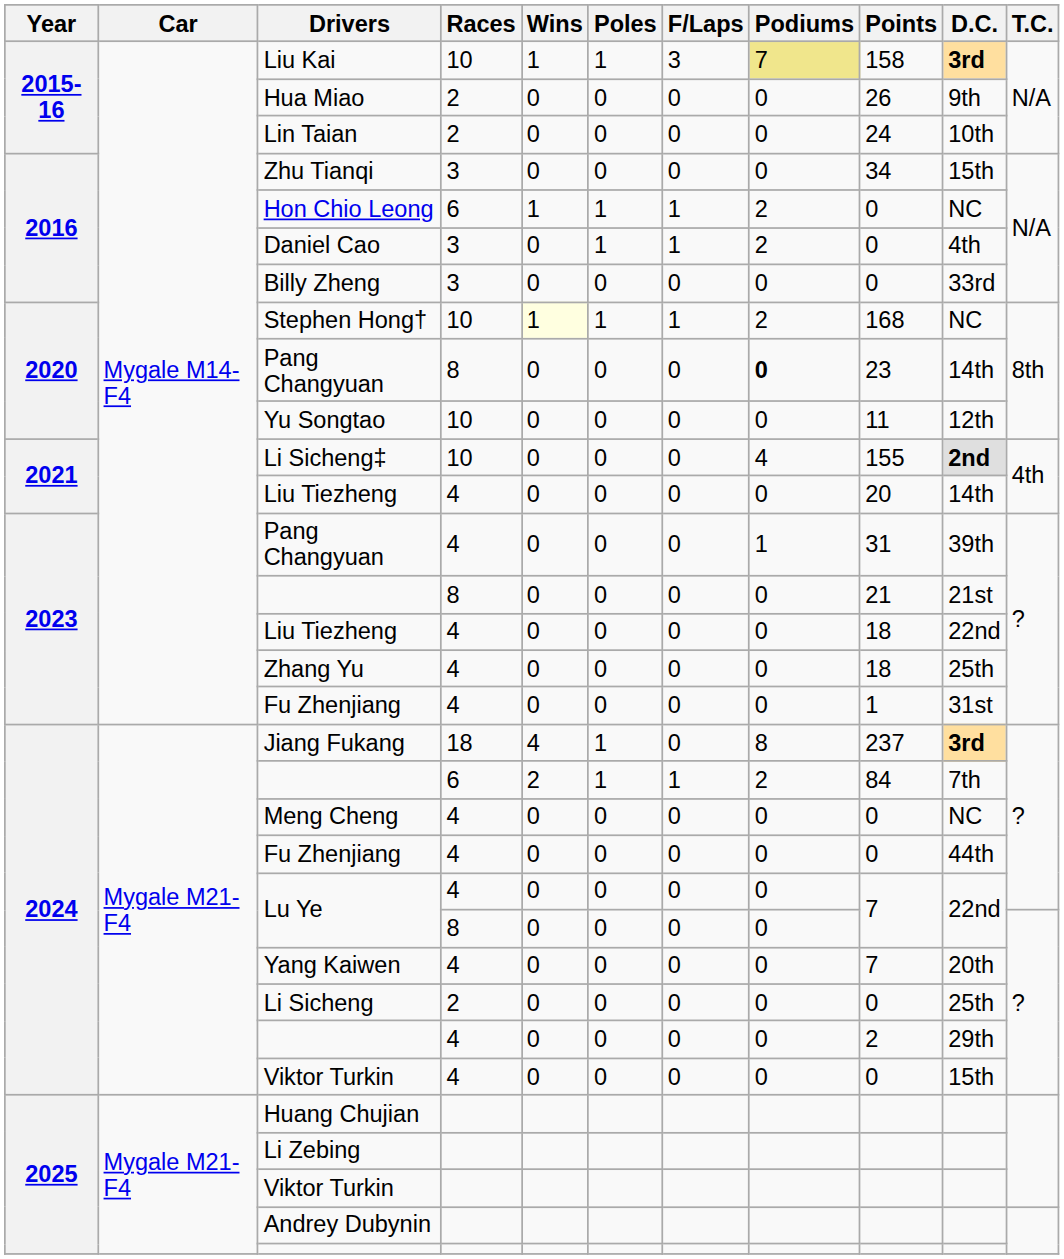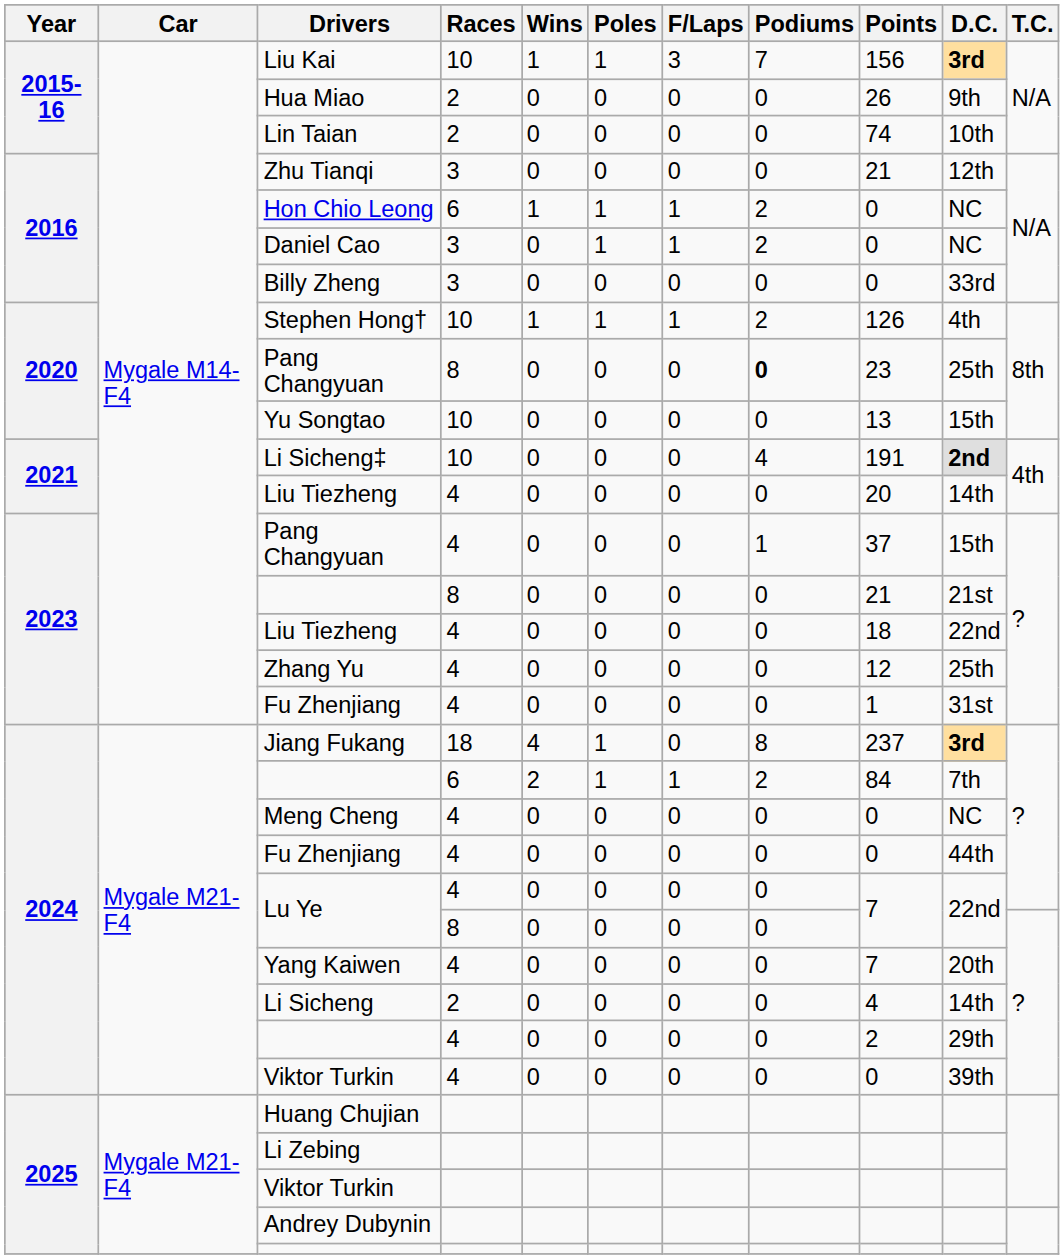 <table class="wikitable" style="font-size:85%">
 <tr>
 <th>Year</th>
 <th>Car</th>
 <th>Drivers</th>
 <th>Races</th>
 <th>Wins</th>
 <th>Poles</th>
 <th>F/Laps</th>
 <th>Podiums</th>
 <th>Points</th>
 <th>D.C.</th>
 <th>T.C.</th>
 </tr>
 <tr>
 <th rowspan="3"><a href='#'>2015-16</a></th>
 <td rowspan="17"><a href='#'>Mygale M14-F4</a></td>
 <td> Liu Kai</td>
 <td>10</td>
 <td>1</td>
 <td>1</td>
 <td>3</td>
-<td style="background: khaki;">7</td>
-<td>158</td>
+<td>7</td>
+<td>156</td>
 <td style="background:#FFDF9F"><strong>3rd</strong></td>
 <td rowspan="3">N/A</td>
 </tr>
 <tr>
 <td> Hua Miao</td>
 <td>2</td>
 <td>0</td>
 <td>0</td>
 <td>0</td>
 <td>0</td>
 <td>26</td>
 <td>9th</td>
 </tr>
 <tr>
 <td> Lin Taian</td>
 <td>2</td>
 <td>0</td>
 <td>0</td>
 <td>0</td>
 <td>0</td>
-<td>24</td>
+<td>74</td>
 <td>10th</td>
 </tr>
 <tr>
 <th rowspan="4"><a href='#'>2016</a></th>
 <td> Zhu Tianqi</td>
 <td>3</td>
 <td>0</td>
 <td>0</td>
 <td>0</td>
 <td>0</td>
-<td>34</td>
-<td>15th</td>
+<td>21</td>
+<td>12th</td>
 <td rowspan="4">N/A</td>
 </tr>
 <tr>
 <td> <a href='#'>Hon Chio Leong</a></td>
 <td>6</td>
 <td>1</td>
 <td>1</td>
 <td>1</td>
 <td>2</td>
 <td>0</td>
 <td>NC</td>
 </tr>
 <tr>
 <td> Daniel Cao</td>
 <td>3</td>
 <td>0</td>
 <td>1</td>
 <td>1</td>
 <td>2</td>
 <td>0</td>
-<td>4th</td>
+<td>NC</td>
 </tr>
 <tr>
 <td> Billy Zheng</td>
 <td>3</td>
 <td>0</td>
 <td>0</td>
 <td>0</td>
 <td>0</td>
 <td>0</td>
 <td>33rd</td>
 </tr>
 <tr>
 <th rowspan="3"><a href='#'>2020</a></th>
 <td> Stephen Hong†</td>
 <td>10</td>
-<td style="background: lightyellow;">1</td>
+<td>1</td>
 <td>1</td>
 <td>1</td>
 <td>2</td>
-<td>168</td>
-<td>NC</td>
+<td>126</td>
+<td>4th</td>
 <td rowspan="3">8th</td>
 </tr>
 <tr>
 <td> Pang Changyuan</td>
 <td>8</td>
 <td>0</td>
 <td>0</td>
 <td>0</td>
 <td><strong>0</strong></td>
 <td>23</td>
-<td>14th</td>
+<td>25th</td>
 </tr>
 <tr>
 <td> Yu Songtao</td>
 <td>10</td>
 <td>0</td>
 <td>0</td>
 <td>0</td>
 <td>0</td>
-<td>11</td>
-<td>12th</td>
+<td>13</td>
+<td>15th</td>
 </tr>
 <tr>
 <th rowspan="2"><a href='#'>2021</a></th>
 <td> Li Sicheng‡</td>
 <td>10</td>
 <td>0</td>
 <td>0</td>
 <td>0</td>
 <td>4</td>
-<td>155</td>
+<td>191</td>
 <td style="background:#DFDFDF"><strong>2nd</strong></td>
 <td rowspan="2">4th</td>
 </tr>
 <tr>
 <td> Liu Tiezheng</td>
 <td>4</td>
 <td>0</td>
 <td>0</td>
 <td>0</td>
 <td>0</td>
 <td>20</td>
 <td>14th</td>
 </tr>
 <tr>
 <th rowspan="5"><a href='#'>2023</a></th>
 <td> Pang Changyuan</td>
 <td>4</td>
 <td>0</td>
 <td>0</td>
 <td>0</td>
 <td>1</td>
-<td>31</td>
-<td>39th</td>
+<td>37</td>
+<td>15th</td>
 <td rowspan="5">?</td>
 </tr>
 <tr>
 <td> </td>
 <td>8</td>
 <td>0</td>
 <td>0</td>
 <td>0</td>
 <td>0</td>
 <td>21</td>
 <td>21st</td>
 </tr>
 <tr>
 <td> Liu Tiezheng</td>
 <td>4</td>
 <td>0</td>
 <td>0</td>
 <td>0</td>
 <td>0</td>
 <td>18</td>
 <td>22nd</td>
 </tr>
 <tr>
 <td> Zhang Yu</td>
 <td>4</td>
 <td>0</td>
 <td>0</td>
 <td>0</td>
 <td>0</td>
-<td>18</td>
+<td>12</td>
 <td>25th</td>
 </tr>
 <tr>
 <td> Fu Zhenjiang</td>
 <td>4</td>
 <td>0</td>
 <td>0</td>
 <td>0</td>
 <td>0</td>
 <td>1</td>
 <td>31st</td>
 </tr>
 <tr>
 <th rowspan="10"><a href='#'>2024</a></th>
 <td rowspan="10"><a href='#'>Mygale M21-F4</a></td>
 <td> Jiang Fukang</td>
 <td>18</td>
 <td>4</td>
 <td>1</td>
 <td>0</td>
 <td>8</td>
 <td>237</td>
 <td style="background:#FFDF9F"><strong>3rd</strong></td>
 <td rowspan="5">?</td>
 </tr>
 <tr>
 <td> </td>
 <td>6</td>
 <td>2</td>
 <td>1</td>
 <td>1</td>
 <td>2</td>
 <td>84</td>
 <td>7th</td>
 </tr>
 <tr>
 <td> Meng Cheng</td>
 <td>4</td>
 <td>0</td>
 <td>0</td>
 <td>0</td>
 <td>0</td>
 <td>0</td>
 <td>NC</td>
 </tr>
 <tr>
 <td> Fu Zhenjiang</td>
 <td>4</td>
 <td>0</td>
 <td>0</td>
 <td>0</td>
 <td>0</td>
 <td>0</td>
 <td>44th</td>
 </tr>
 <tr>
 <td rowspan="2"> Lu Ye</td>
 <td>4</td>
 <td>0</td>
 <td>0</td>
 <td>0</td>
 <td>0</td>
 <td rowspan="2">7</td>
 <td rowspan="2">22nd</td>
 </tr>
 <tr>
 <td>8</td>
 <td>0</td>
 <td>0</td>
 <td>0</td>
 <td>0</td>
 <td rowspan="5">?</td>
 </tr>
 <tr>
 <td> Yang Kaiwen</td>
 <td>4</td>
 <td>0</td>
 <td>0</td>
 <td>0</td>
 <td>0</td>
 <td>7</td>
 <td>20th</td>
 </tr>
 <tr>
 <td> Li Sicheng</td>
 <td>2</td>
 <td>0</td>
 <td>0</td>
 <td>0</td>
 <td>0</td>
-<td>0</td>
-<td>25th</td>
+<td>4</td>
+<td>14th</td>
 </tr>
 <tr>
 <td> </td>
 <td>4</td>
 <td>0</td>
 <td>0</td>
 <td>0</td>
 <td>0</td>
 <td>2</td>
 <td>29th</td>
 </tr>
 <tr>
 <td> Viktor Turkin</td>
 <td>4</td>
 <td>0</td>
 <td>0</td>
 <td>0</td>
 <td>0</td>
 <td>0</td>
-<td>15th</td>
+<td>39th</td>
 </tr>
 <tr>
 <th rowspan="5"><a href='#'>2025</a></th>
 <td rowspan="5"><a href='#'>Mygale M21-F4</a></td>
 <td> Huang Chujian</td>
 <td></td>
 <td></td>
 <td></td>
 <td></td>
 <td></td>
 <td></td>
 <td></td>
 <td rowspan="3"></td>
 </tr>
 <tr>
 <td> Li Zebing</td>
 <td></td>
 <td></td>
 <td></td>
 <td></td>
 <td></td>
 <td></td>
 <td></td>
 </tr>
 <tr>
 <td> Viktor Turkin</td>
 <td></td>
 <td></td>
 <td></td>
 <td></td>
 <td></td>
 <td></td>
 <td></td>
 </tr>
 <tr>
 <td> Andrey Dubynin</td>
 <td></td>
 <td></td>
 <td></td>
 <td></td>
 <td></td>
 <td></td>
 <td></td>
 <td rowspan="2"></td>
 </tr>
 <tr>
 <td> </td>
 <td></td>
 <td></td>
 <td></td>
 <td></td>
 <td></td>
 <td></td>
 <td></td>
 </tr>
 </table>
